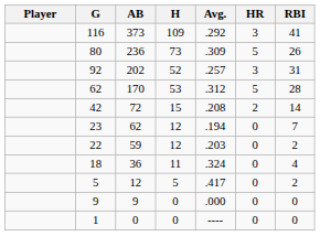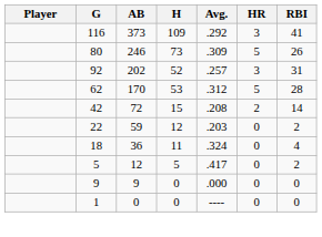 <table class="wikitable sortable">
 <tr>
 <th bgcolor="#DDDDFF" width="16%">Player</th>
 <th bgcolor="#DDDDFF" width="9%">G</th>
 <th bgcolor="#DDDDFF" width="9%">AB</th>
 <th bgcolor="#DDDDFF" width="9%">H</th>
 <th bgcolor="#DDDDFF" width="9%">Avg.</th>
 <th bgcolor="#DDDDFF" width="9%">HR</th>
 <th bgcolor="#DDDDFF" width="9%">RBI</th>
 </tr>
 <tr align="center">
 <td></td>
 <td>116</td>
 <td>373</td>
 <td>109</td>
 <td>.292</td>
 <td>3</td>
 <td>41</td>
 </tr>
 <tr align="center">
 <td></td>
 <td>80</td>
-<td>236</td>
+<td>246</td>
 <td>73</td>
 <td>.309</td>
 <td>5</td>
 <td>26</td>
 </tr>
 <tr align="center">
 <td></td>
 <td>92</td>
 <td>202</td>
 <td>52</td>
 <td>.257</td>
 <td>3</td>
 <td>31</td>
 </tr>
 <tr align="center">
 <td></td>
 <td>62</td>
 <td>170</td>
 <td>53</td>
 <td>.312</td>
 <td>5</td>
 <td>28</td>
 </tr>
 <tr align="center">
 <td></td>
 <td>42</td>
 <td>72</td>
 <td>15</td>
 <td>.208</td>
 <td>2</td>
 <td>14</td>
-</tr>
-<tr align="center">
-<td></td>
-<td>23</td>
-<td>62</td>
-<td>12</td>
-<td>.194</td>
-<td>0</td>
-<td>7</td>
 </tr>
 <tr align="center">
 <td></td>
 <td>22</td>
 <td>59</td>
 <td>12</td>
 <td>.203</td>
 <td>0</td>
 <td>2</td>
 </tr>
 <tr align="center">
 <td></td>
 <td>18</td>
 <td>36</td>
 <td>11</td>
 <td>.324</td>
 <td>0</td>
 <td>4</td>
 </tr>
 <tr align="center">
 <td></td>
 <td>5</td>
 <td>12</td>
 <td>5</td>
 <td>.417</td>
 <td>0</td>
 <td>2</td>
 </tr>
 <tr align="center">
 <td></td>
 <td>9</td>
 <td>9</td>
 <td>0</td>
 <td>.000</td>
 <td>0</td>
 <td>0</td>
 </tr>
 <tr align="center">
 <td></td>
 <td>1</td>
 <td>0</td>
 <td>0</td>
 <td>----</td>
 <td>0</td>
 <td>0</td>
 </tr>
 </table>
